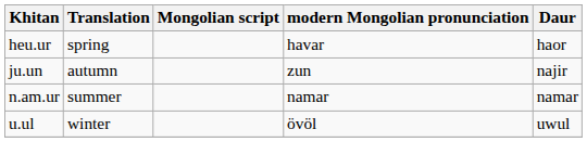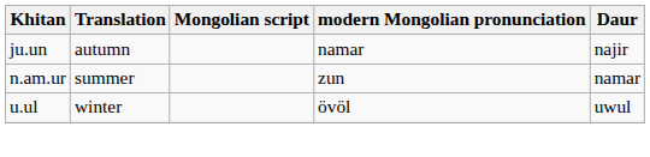 <table class="wikitable">
 <tr>
 <th>Khitan</th>
 <th>Translation</th>
 <th>Mongolian script</th>
 <th>modern Mongolian pronunciation</th>
 <th>Daur</th>
 </tr>
 <tr>
-<td>heu.ur</td>
-<td>spring</td>
-<td><em></em></td>
-<td>havar</td>
-<td>haor</td>
-</tr>
-<tr>
 <td>ju.un</td>
 <td>autumn</td>
 <td><em></em></td>
-<td>zun</td>
+<td>namar</td>
 <td>najir</td>
 </tr>
 <tr>
 <td>n.am.ur</td>
 <td>summer</td>
 <td><em></em></td>
-<td>namar</td>
+<td>zun</td>
 <td>namar</td>
 </tr>
 <tr>
 <td>u.ul</td>
 <td>winter</td>
 <td><em></em></td>
 <td>övöl</td>
 <td>uwul</td>
 </tr>
 <tr>
 </tr>
 </table>
